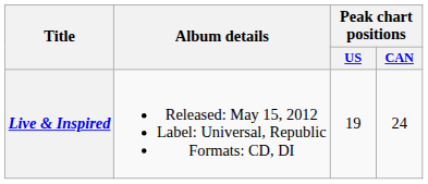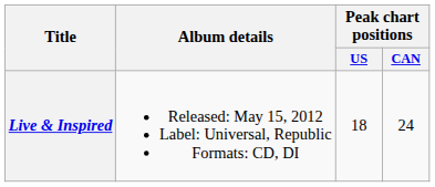 <table class="wikitable plainrowheaders" style="text-align:center;">
 <tr>
 <th scope="col" rowspan="2">Title</th>
 <th scope="col" rowspan="2">Album details</th>
 <th scope="col" colspan="2">Peak chart positions</th>
 </tr>
 <tr>
 <th style="width:3em;font-size:85%"><a href='#'>US</a><br></th>
 <th style="width:3em;font-size:85%"><a href='#'>CAN</a><br></th>
 </tr>
 <tr>
 <th scope="row"><em><a href='#'>Live & Inspired</a></em></th>
 <td><br><ul><li>Released: May 15, 2012</li><li>Label: Universal, Republic</li><li>Formats: CD, DI</li></ul></td>
-<td>19</td>
+<td>18</td>
 <td>24</td>
 </tr>
 </table>
